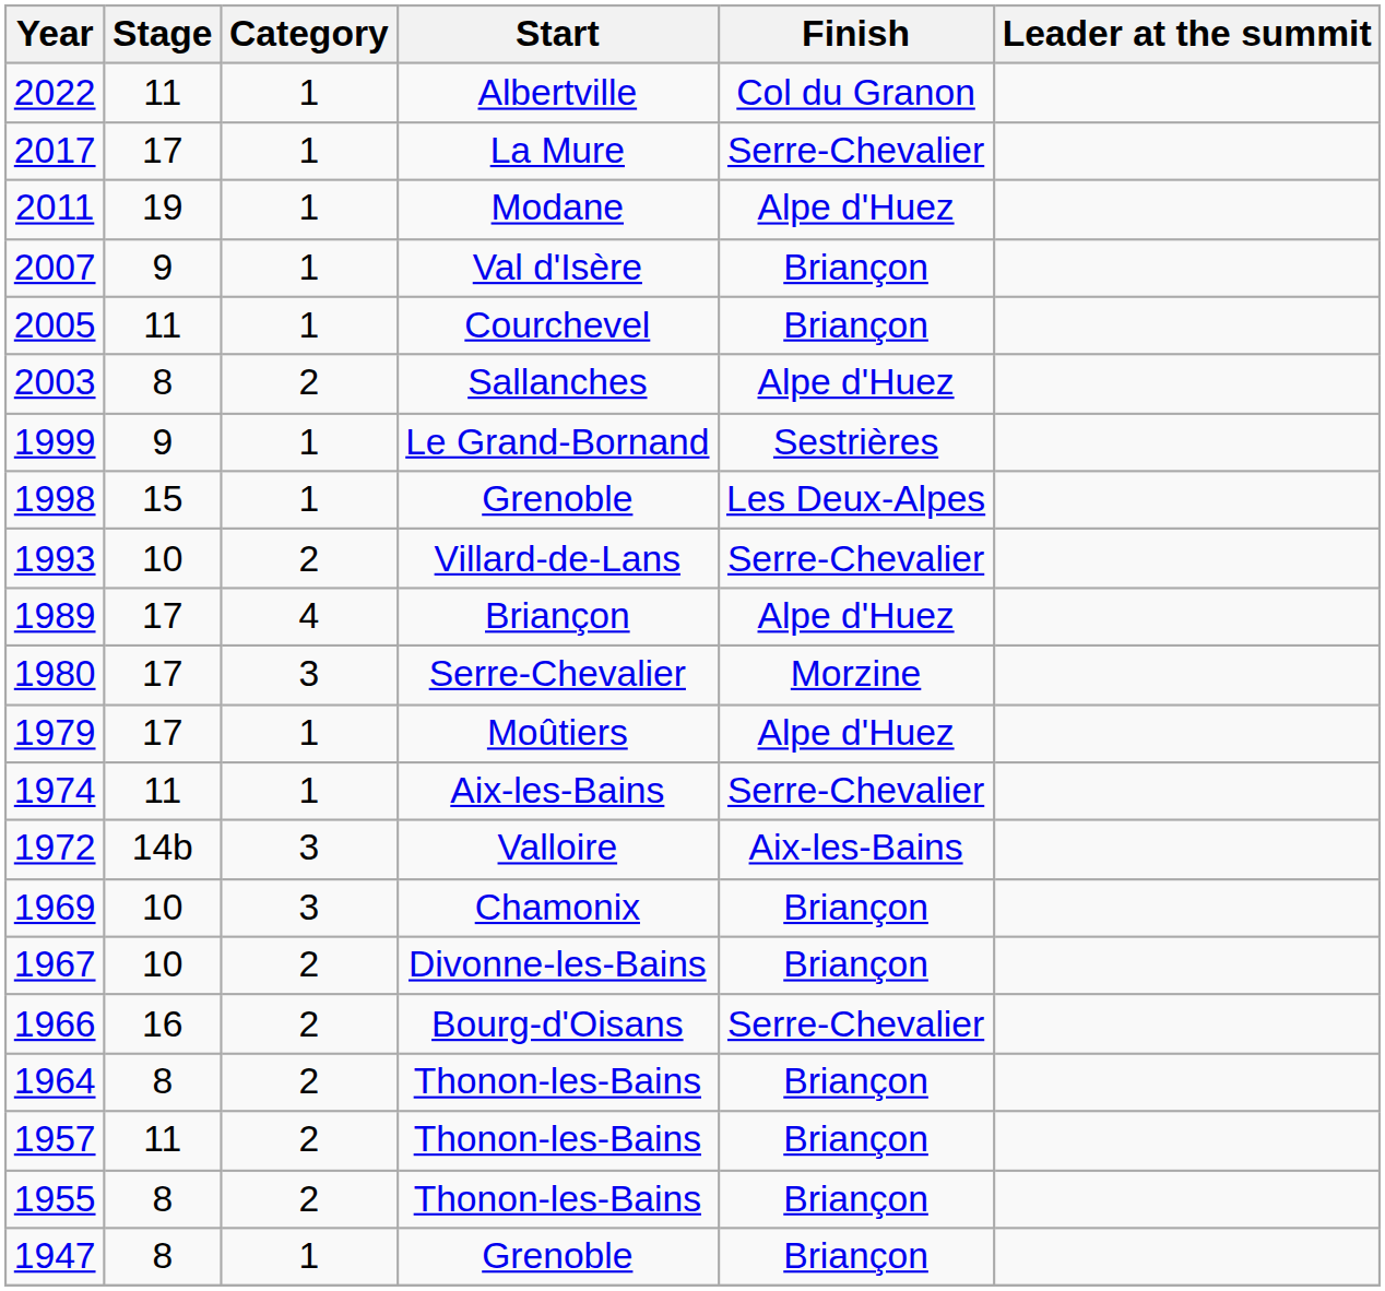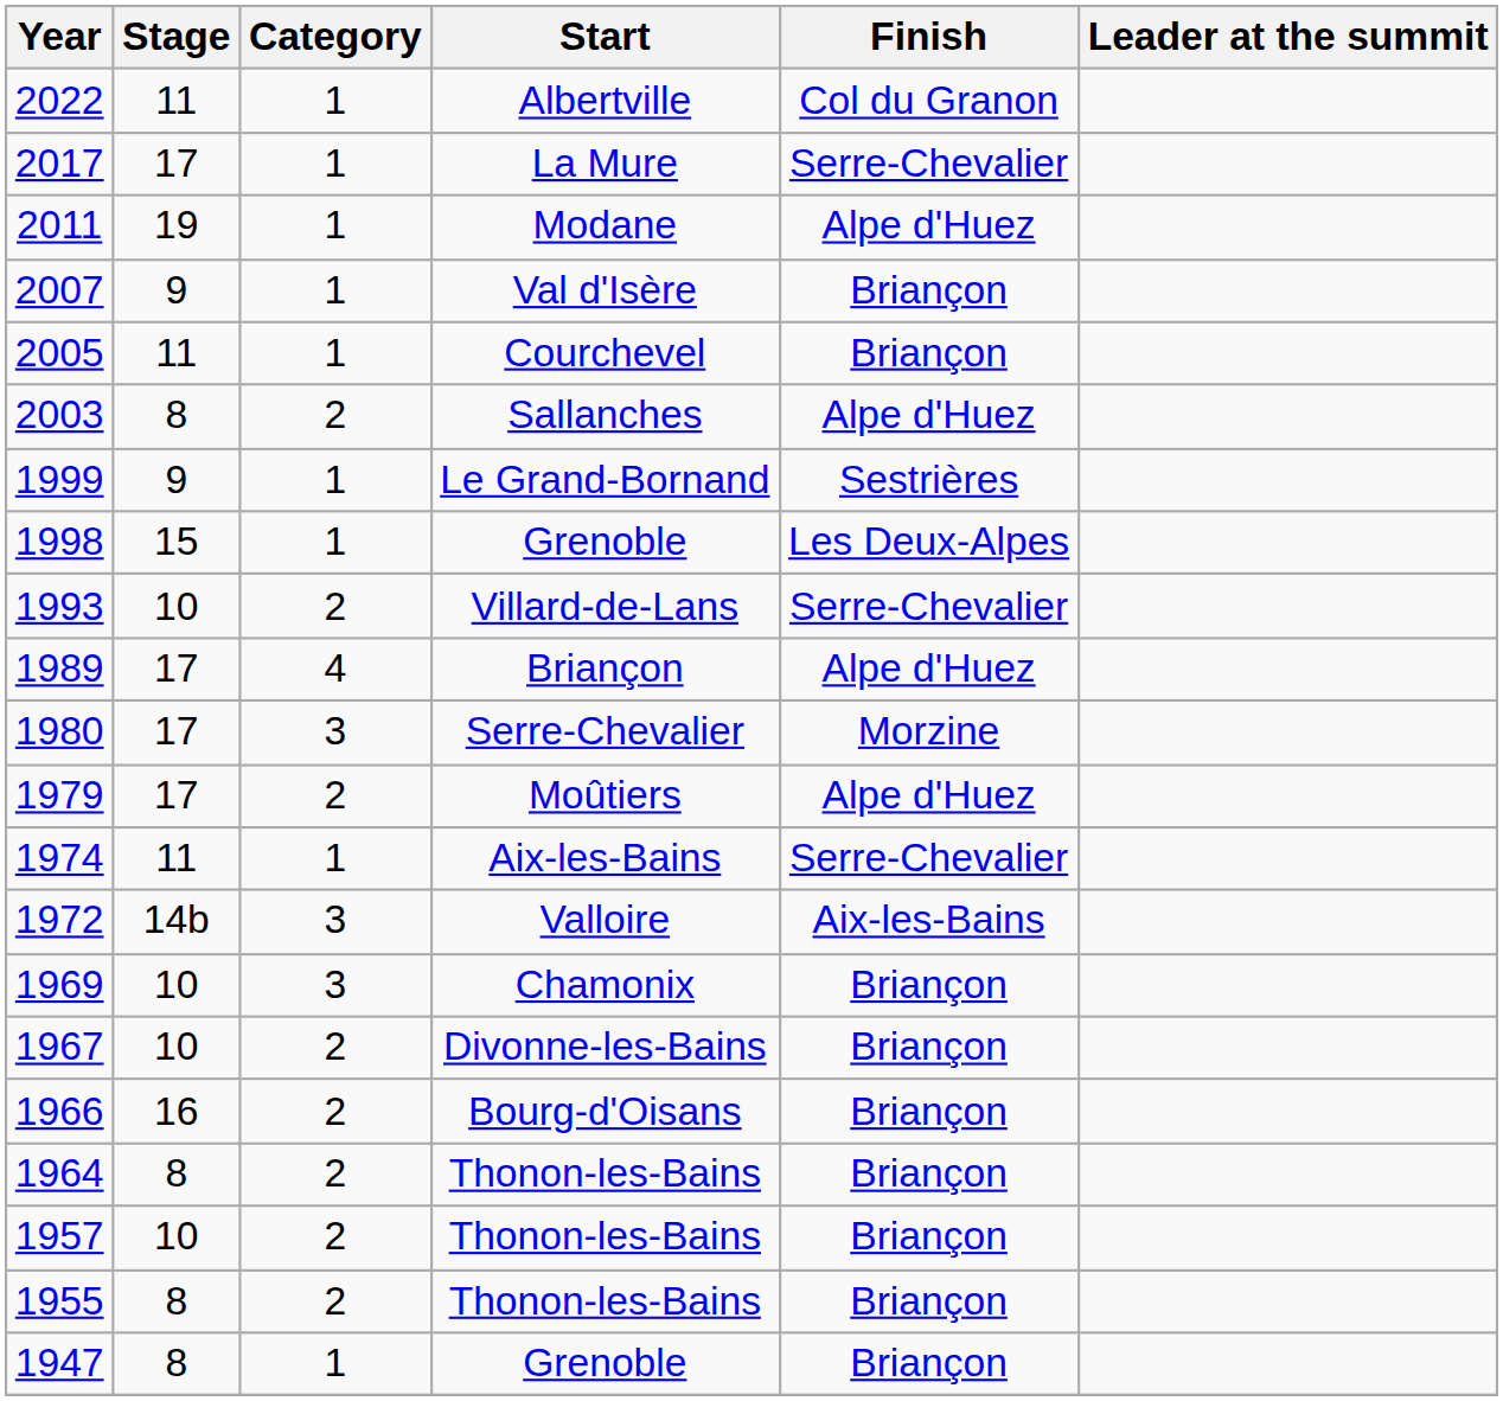 <table class="wikitable sortable" style="text-align: center;">
 <tr>
 <th>Year</th>
 <th>Stage</th>
 <th>Category</th>
 <th>Start</th>
 <th>Finish</th>
 <th>Leader at the summit</th>
 </tr>
 <tr>
 <td><a href='#'>2022</a></td>
 <td>11</td>
 <td>1</td>
 <td><a href='#'>Albertville</a></td>
 <td><a href='#'>Col du Granon</a></td>
 <td></td>
 </tr>
 <tr>
 <td><a href='#'>2017</a></td>
 <td>17</td>
 <td>1</td>
 <td><a href='#'>La Mure</a></td>
 <td><a href='#'>Serre-Chevalier</a></td>
 <td></td>
 </tr>
 <tr>
 <td><a href='#'>2011</a></td>
 <td>19</td>
 <td>1</td>
 <td><a href='#'>Modane</a></td>
 <td><a href='#'>Alpe d'Huez</a></td>
 <td></td>
 </tr>
 <tr>
 <td><a href='#'>2007</a></td>
 <td>9</td>
 <td>1</td>
 <td><a href='#'>Val d'Isère</a></td>
 <td><a href='#'>Briançon</a></td>
 <td></td>
 </tr>
 <tr>
 <td><a href='#'>2005</a></td>
 <td>11</td>
 <td>1</td>
 <td><a href='#'>Courchevel</a></td>
 <td><a href='#'>Briançon</a></td>
 <td></td>
 </tr>
 <tr>
 <td><a href='#'>2003</a></td>
 <td>8</td>
 <td>2</td>
 <td><a href='#'>Sallanches</a></td>
 <td><a href='#'>Alpe d'Huez</a></td>
 <td></td>
 </tr>
 <tr>
 <td><a href='#'>1999</a></td>
 <td>9</td>
 <td>1</td>
 <td><a href='#'>Le Grand-Bornand</a></td>
 <td><a href='#'>Sestrières</a></td>
 <td></td>
 </tr>
 <tr>
 <td><a href='#'>1998</a></td>
 <td>15</td>
 <td>1</td>
 <td><a href='#'>Grenoble</a></td>
 <td><a href='#'>Les Deux-Alpes</a></td>
 <td></td>
 </tr>
 <tr>
 <td><a href='#'>1993</a></td>
 <td>10</td>
 <td>2</td>
 <td><a href='#'>Villard-de-Lans</a></td>
 <td><a href='#'>Serre-Chevalier</a></td>
 <td></td>
 </tr>
 <tr>
 <td><a href='#'>1989</a></td>
 <td>17</td>
 <td>4</td>
 <td><a href='#'>Briançon</a></td>
 <td><a href='#'>Alpe d'Huez</a></td>
 <td></td>
 </tr>
 <tr>
 <td><a href='#'>1980</a></td>
 <td>17</td>
 <td>3</td>
 <td><a href='#'>Serre-Chevalier</a></td>
 <td><a href='#'>Morzine</a></td>
 <td></td>
 </tr>
 <tr>
 <td><a href='#'>1979</a></td>
 <td>17</td>
-<td>1</td>
+<td>2</td>
 <td><a href='#'>Moûtiers</a></td>
 <td><a href='#'>Alpe d'Huez</a></td>
 <td></td>
 </tr>
 <tr>
 <td><a href='#'>1974</a></td>
 <td>11</td>
 <td>1</td>
 <td><a href='#'>Aix-les-Bains</a></td>
 <td><a href='#'>Serre-Chevalier</a></td>
 <td></td>
 </tr>
 <tr>
 <td><a href='#'>1972</a></td>
 <td>14b</td>
 <td>3</td>
 <td><a href='#'>Valloire</a></td>
 <td><a href='#'>Aix-les-Bains</a></td>
 <td></td>
 </tr>
 <tr>
 <td><a href='#'>1969</a></td>
 <td>10</td>
 <td>3</td>
 <td><a href='#'>Chamonix</a></td>
 <td><a href='#'>Briançon</a></td>
 <td></td>
 </tr>
 <tr>
 <td><a href='#'>1967</a></td>
 <td>10</td>
 <td>2</td>
 <td><a href='#'>Divonne-les-Bains</a></td>
 <td><a href='#'>Briançon</a></td>
 <td></td>
 </tr>
 <tr>
 <td><a href='#'>1966</a></td>
 <td>16</td>
 <td>2</td>
 <td><a href='#'>Bourg-d'Oisans</a></td>
-<td><a href='#'>Serre-Chevalier</a></td>
+<td><a href='#'>Briançon</a></td>
 <td></td>
 </tr>
 <tr>
 <td><a href='#'>1964</a></td>
 <td>8</td>
 <td>2</td>
 <td><a href='#'>Thonon-les-Bains</a></td>
 <td><a href='#'>Briançon</a></td>
 <td></td>
 </tr>
 <tr>
 <td><a href='#'>1957</a></td>
-<td>11</td>
+<td>10</td>
 <td>2</td>
 <td><a href='#'>Thonon-les-Bains</a></td>
 <td><a href='#'>Briançon</a></td>
 <td></td>
 </tr>
 <tr>
 <td><a href='#'>1955</a></td>
 <td>8</td>
 <td>2</td>
 <td><a href='#'>Thonon-les-Bains</a></td>
 <td><a href='#'>Briançon</a></td>
 <td></td>
 </tr>
 <tr>
 <td><a href='#'>1947</a></td>
 <td>8</td>
 <td>1</td>
 <td><a href='#'>Grenoble</a></td>
 <td><a href='#'>Briançon</a></td>
 <td></td>
 </tr>
 <tr>
 </tr>
 </table>
